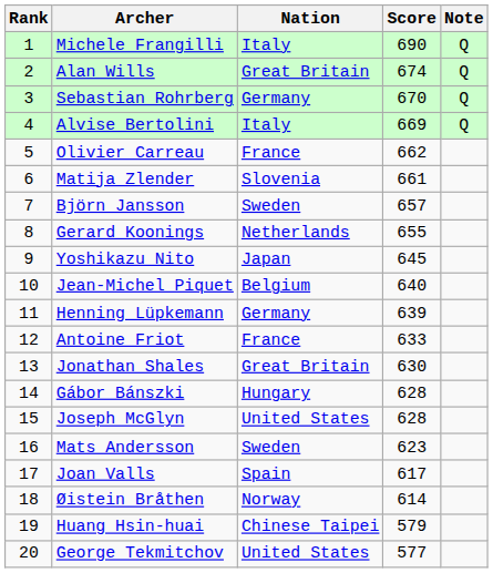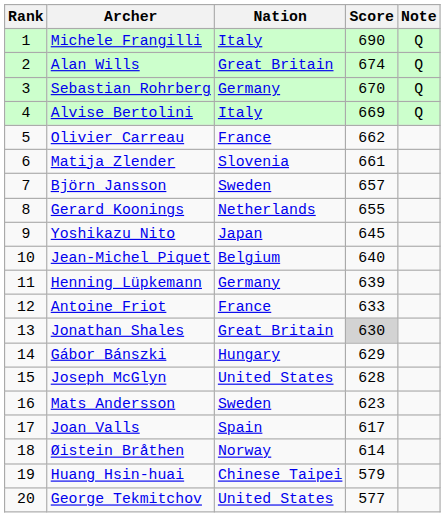 <table class="wikitable sortable" style="text-align:center">
 <tr>
 <th>Rank</th>
 <th>Archer</th>
 <th>Nation</th>
 <th>Score</th>
 <th>Note</th>
 </tr>
 <tr bgcolor=ccffcc>
 <td>1</td>
 <td align=left><a href='#'>Michele Frangilli</a></td>
 <td align=left> <a href='#'>Italy</a></td>
 <td>690</td>
 <td>Q</td>
 </tr>
 <tr bgcolor=ccffcc>
 <td>2</td>
 <td align=left><a href='#'>Alan Wills</a></td>
 <td align=left> <a href='#'>Great Britain</a></td>
 <td>674</td>
 <td>Q</td>
 </tr>
 <tr bgcolor=ccffcc>
 <td>3</td>
 <td align=left><a href='#'>Sebastian Rohrberg</a></td>
 <td align=left> <a href='#'>Germany</a></td>
 <td>670</td>
 <td>Q</td>
 </tr>
 <tr bgcolor=ccffcc>
 <td>4</td>
 <td align=left><a href='#'>Alvise Bertolini</a></td>
 <td align=left> <a href='#'>Italy</a></td>
 <td>669</td>
 <td>Q</td>
 </tr>
 <tr>
 <td>5</td>
 <td align=left><a href='#'>Olivier Carreau</a></td>
 <td align=left> <a href='#'>France</a></td>
 <td>662</td>
 <td></td>
 </tr>
 <tr>
 <td>6</td>
 <td align=left><a href='#'>Matija Zlender</a></td>
 <td align=left> <a href='#'>Slovenia</a></td>
 <td>661</td>
 <td></td>
 </tr>
 <tr>
 <td>7</td>
 <td align=left><a href='#'>Björn Jansson</a></td>
 <td align=left> <a href='#'>Sweden</a></td>
 <td>657</td>
 <td></td>
 </tr>
 <tr>
 <td>8</td>
 <td align=left><a href='#'>Gerard Koonings</a></td>
 <td align=left> <a href='#'>Netherlands</a></td>
 <td>655</td>
 <td></td>
 </tr>
 <tr>
 <td>9</td>
 <td align=left><a href='#'>Yoshikazu Nito</a></td>
 <td align=left> <a href='#'>Japan</a></td>
 <td>645</td>
 <td></td>
 </tr>
 <tr>
 <td>10</td>
 <td align=left><a href='#'>Jean-Michel Piquet</a></td>
 <td align=left> <a href='#'>Belgium</a></td>
 <td>640</td>
 <td></td>
 </tr>
 <tr>
 <td>11</td>
 <td align=left><a href='#'>Henning Lüpkemann</a></td>
 <td align=left> <a href='#'>Germany</a></td>
 <td>639</td>
 <td></td>
 </tr>
 <tr>
 <td>12</td>
 <td align=left><a href='#'>Antoine Friot</a></td>
 <td align=left> <a href='#'>France</a></td>
 <td>633</td>
 <td></td>
 </tr>
 <tr>
 <td>13</td>
 <td align=left><a href='#'>Jonathan Shales</a></td>
 <td align=left> <a href='#'>Great Britain</a></td>
-<td>630</td>
+<td style="background: lightgrey;">630</td>
 <td></td>
 </tr>
 <tr>
 <td>14</td>
 <td align=left><a href='#'>Gábor Bánszki</a></td>
 <td align=left> <a href='#'>Hungary</a></td>
-<td>628</td>
+<td>629</td>
 <td></td>
 </tr>
 <tr>
 <td>15</td>
 <td align=left><a href='#'>Joseph McGlyn</a></td>
 <td align=left> <a href='#'>United States</a></td>
 <td>628</td>
 <td></td>
 </tr>
 <tr>
 <td>16</td>
 <td align=left><a href='#'>Mats Andersson</a></td>
 <td align=left> <a href='#'>Sweden</a></td>
 <td>623</td>
 <td></td>
 </tr>
 <tr>
 <td>17</td>
 <td align=left><a href='#'>Joan Valls</a></td>
 <td align=left> <a href='#'>Spain</a></td>
 <td>617</td>
 <td></td>
 </tr>
 <tr>
 <td>18</td>
 <td align=left><a href='#'>Øistein Bråthen</a></td>
 <td align=left> <a href='#'>Norway</a></td>
 <td>614</td>
 <td></td>
 </tr>
 <tr>
 <td>19</td>
 <td align=left><a href='#'>Huang Hsin-huai</a></td>
 <td align=left> <a href='#'>Chinese Taipei</a></td>
 <td>579</td>
 <td></td>
 </tr>
 <tr>
 <td>20</td>
 <td align=left><a href='#'>George Tekmitchov</a></td>
 <td align=left> <a href='#'>United States</a></td>
 <td>577</td>
 <td></td>
 </tr>
 </table>
